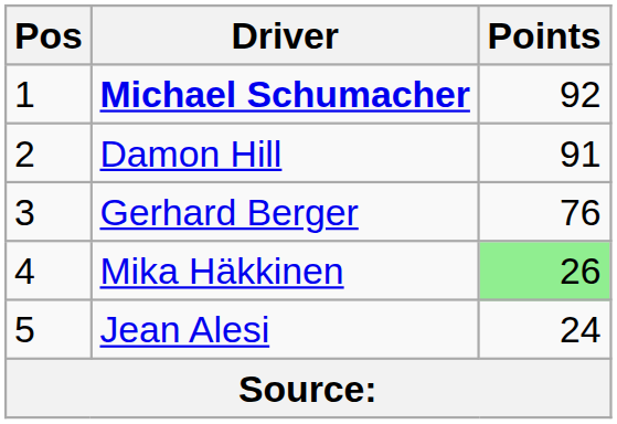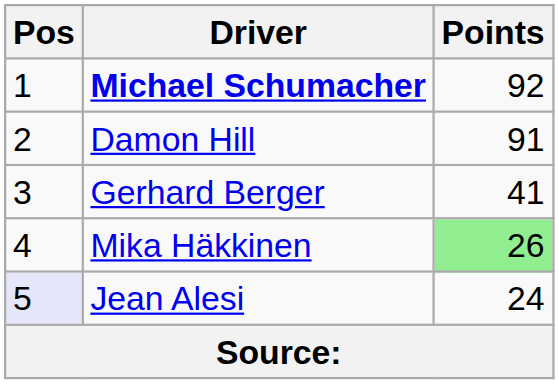 <table class="wikitable" style="font-size: 95%;">
 <tr>
 <th>Pos</th>
 <th>Driver</th>
 <th>Points</th>
 </tr>
 <tr>
 <td>1</td>
 <td> <strong><a href='#'>Michael Schumacher</a></strong></td>
 <td align="right">92</td>
 </tr>
 <tr>
 <td>2</td>
 <td> <a href='#'>Damon Hill</a></td>
 <td align="right">91</td>
 </tr>
 <tr>
 <td>3</td>
 <td> <a href='#'>Gerhard Berger</a></td>
-<td align="right">76</td>
+<td align="right">41</td>
 </tr>
 <tr>
 <td>4</td>
 <td> <a href='#'>Mika Häkkinen</a></td>
 <td align="right" style="background: lightgreen;">26</td>
 </tr>
 <tr>
-<td>5</td>
+<td style="background: lavender;">5</td>
 <td> <a href='#'>Jean Alesi</a></td>
 <td align="right">24</td>
 </tr>
 <tr>
 <th colspan=3>Source:</th>
 </tr>
 </table>
